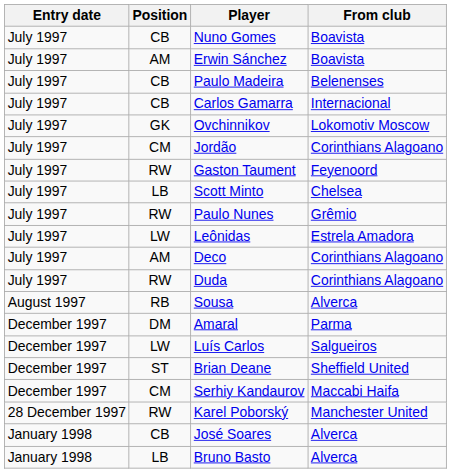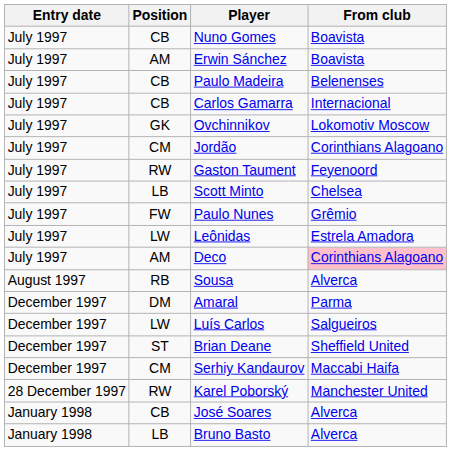 <table class="wikitable">
 <tr>
 <th>Entry date</th>
 <th>Position</th>
 <th>Player</th>
 <th>From club</th>
 </tr>
 <tr>
 <td>July 1997</td>
 <td style="text-align:center;">CB</td>
 <td style="text-align:left;"><a href='#'>Nuno Gomes</a></td>
 <td style="text-align:left;"><a href='#'>Boavista</a></td>
 </tr>
 <tr>
 <td>July 1997</td>
 <td style="text-align:center;">AM</td>
 <td style="text-align:left;"><a href='#'>Erwin Sánchez</a></td>
 <td style="text-align:left;"><a href='#'>Boavista</a></td>
 </tr>
 <tr>
 <td>July 1997</td>
 <td style="text-align:center;">CB</td>
 <td style="text-align:left;"><a href='#'>Paulo Madeira</a></td>
 <td style="text-align:left;"><a href='#'>Belenenses</a></td>
 </tr>
 <tr>
 <td>July 1997</td>
 <td style="text-align:center;">CB</td>
 <td style="text-align:left;"><a href='#'>Carlos Gamarra</a></td>
 <td style="text-align:left;"><a href='#'>Internacional</a></td>
 </tr>
 <tr>
 <td>July 1997</td>
 <td style="text-align:center;">GK</td>
 <td style="text-align:left;"><a href='#'>Ovchinnikov</a></td>
 <td style="text-align:left;"><a href='#'>Lokomotiv Moscow</a></td>
 </tr>
 <tr>
 <td>July 1997</td>
 <td style="text-align:center;">CM</td>
 <td style="text-align:left;"><a href='#'>Jordão</a></td>
 <td style="text-align:left;"><a href='#'>Corinthians Alagoano</a></td>
 </tr>
 <tr>
 <td>July 1997</td>
 <td style="text-align:center;">RW</td>
 <td style="text-align:left;"><a href='#'>Gaston Taument</a></td>
 <td style="text-align:left;"><a href='#'>Feyenoord</a></td>
 </tr>
 <tr>
 <td>July 1997</td>
 <td style="text-align:center;">LB</td>
 <td style="text-align:left;"><a href='#'>Scott Minto</a></td>
 <td style="text-align:left;"><a href='#'>Chelsea</a></td>
 </tr>
 <tr>
 <td>July 1997</td>
-<td style="text-align:center;">RW</td>
+<td style="text-align:center;">FW</td>
 <td style="text-align:left;"><a href='#'>Paulo Nunes</a></td>
 <td style="text-align:left;"><a href='#'>Grêmio</a></td>
 </tr>
 <tr>
 <td>July 1997</td>
 <td style="text-align:center;">LW</td>
 <td style="text-align:left;"><a href='#'>Leônidas</a></td>
 <td style="text-align:left;"><a href='#'>Estrela Amadora</a></td>
 </tr>
 <tr>
 <td>July 1997</td>
 <td style="text-align:center;">AM</td>
 <td style="text-align:left;"><a href='#'>Deco</a></td>
-<td style="text-align:left;"><a href='#'>Corinthians Alagoano</a></td>
-</tr>
-<tr>
-<td>July 1997</td>
-<td style="text-align:center;">RW</td>
-<td style="text-align:left;"><a href='#'>Duda</a></td>
-<td style="text-align:left;"><a href='#'>Corinthians Alagoano</a></td>
+<td style="background: pink; text-align:left;"><a href='#'>Corinthians Alagoano</a></td>
 </tr>
 <tr>
 <td>August 1997</td>
 <td style="text-align:center;">RB</td>
 <td style="text-align:left;"><a href='#'>Sousa</a></td>
 <td style="text-align:left;"><a href='#'>Alverca</a></td>
 </tr>
 <tr>
 <td>December 1997</td>
 <td style="text-align:center;">DM</td>
 <td style="text-align:left;"><a href='#'>Amaral</a></td>
 <td style="text-align:left;"><a href='#'>Parma</a></td>
 </tr>
 <tr>
 <td>December 1997</td>
 <td style="text-align:center;">LW</td>
 <td style="text-align:left;"><a href='#'>Luís Carlos</a></td>
 <td style="text-align:left;"><a href='#'>Salgueiros</a></td>
 </tr>
 <tr>
 <td>December 1997</td>
 <td style="text-align:center;">ST</td>
 <td style="text-align:left;"><a href='#'>Brian Deane</a></td>
 <td style="text-align:left;"><a href='#'>Sheffield United</a></td>
 </tr>
 <tr>
 <td>December 1997</td>
 <td style="text-align:center;">CM</td>
 <td style="text-align:left;"><a href='#'>Serhiy Kandaurov</a></td>
 <td style="text-align:left;"><a href='#'>Maccabi Haifa</a></td>
 </tr>
 <tr>
 <td>28 December 1997</td>
 <td style="text-align:center;">RW</td>
 <td style="text-align:left;"><a href='#'>Karel Poborský</a></td>
 <td style="text-align:left;"><a href='#'>Manchester United</a></td>
 </tr>
 <tr>
 <td>January 1998</td>
 <td style="text-align:center;">CB</td>
 <td style="text-align:left;"><a href='#'>José Soares</a></td>
 <td style="text-align:left;"><a href='#'>Alverca</a></td>
 </tr>
 <tr>
 <td>January 1998</td>
 <td style="text-align:center;">LB</td>
 <td style="text-align:left;"><a href='#'>Bruno Basto</a></td>
 <td style="text-align:left;"><a href='#'>Alverca</a></td>
 </tr>
 </table>
